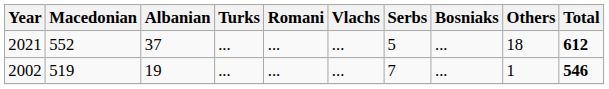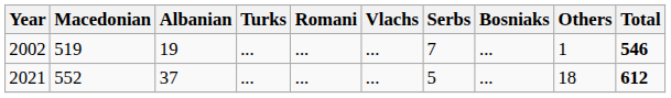 <table class="wikitable">
 <tr>
 <th>Year</th>
 <th>Macedonian</th>
 <th>Albanian</th>
 <th>Turks</th>
 <th>Romani</th>
 <th>Vlachs</th>
 <th>Serbs</th>
 <th>Bosniaks</th>
 <th><abbr>Others</abbr></th>
 <th>Total</th>
 </tr>
 <tr>
+<td>2002</td>
+<td>519</td>
+<td>19</td>
+<td>...</td>
+<td>...</td>
+<td>...</td>
+<td>7</td>
+<td>...</td>
+<td>1</td>
+<td><strong>546</strong></td>
+</tr>
+<tr>
 <td>2021</td>
 <td>552</td>
 <td>37</td>
 <td>...</td>
 <td>...</td>
 <td>...</td>
 <td>5</td>
 <td>...</td>
 <td>18</td>
 <td><strong>612</strong></td>
 </tr>
 <tr>
-<td>2002</td>
-<td>519</td>
-<td>19</td>
-<td>...</td>
-<td>...</td>
-<td>...</td>
-<td>7</td>
-<td>...</td>
-<td>1</td>
-<td><strong>546</strong></td>
-</tr>
-<tr>
 </tr>
 </table>
